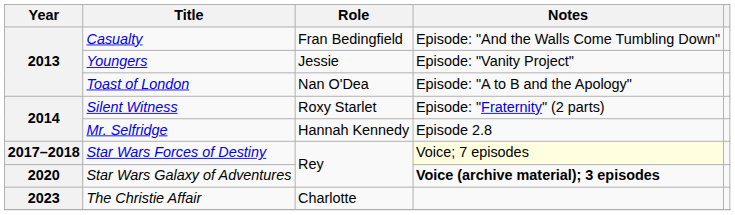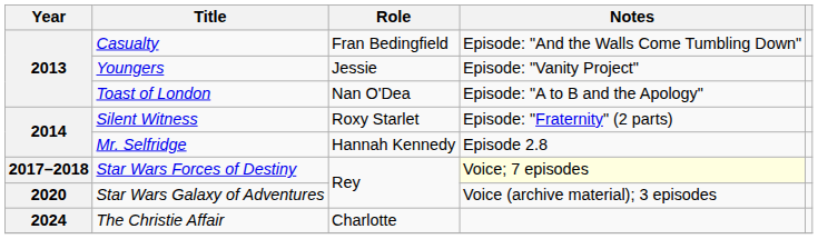 <table class="wikitable plainrowheaders sortable">
 <tr>
 <th scope="col">Year</th>
 <th scope="col">Title</th>
 <th scope="col">Role</th>
 <th scope="col" class="unsortable">Notes</th>
 <th scope="col" class="unsortable"></th>
 </tr>
 <tr>
 <th scope="row" rowspan=3>2013</th>
 <td><em><a href='#'>Casualty</a></em></td>
 <td>Fran Bedingfield</td>
 <td>Episode: "And the Walls Come Tumbling Down"</td>
 <td></td>
 </tr>
 <tr>
 <td><em><a href='#'>Youngers</a></em></td>
 <td>Jessie</td>
 <td>Episode: "Vanity Project"</td>
 <td></td>
 </tr>
 <tr>
 <td><em><a href='#'>Toast of London</a></em></td>
 <td>Nan O'Dea</td>
 <td>Episode: "A to B and the Apology"</td>
 <td></td>
 </tr>
 <tr>
 <th scope="row" rowspan="2">2014</th>
 <td><em><a href='#'>Silent Witness</a></em></td>
 <td>Roxy Starlet</td>
 <td>Episode: "<a href='#'>Fraternity</a>" (2 parts)</td>
 <td></td>
 </tr>
 <tr>
 <td><em><a href='#'>Mr. Selfridge</a></em></td>
 <td>Hannah Kennedy</td>
 <td>Episode 2.8</td>
 <td></td>
 </tr>
 <tr>
 <th scope="row">2017–2018</th>
 <td><em><a href='#'>Star Wars Forces of Destiny</a></em></td>
 <td rowspan="2">Rey</td>
 <td style="background: lightyellow;">Voice; 7 episodes</td>
 <td></td>
 </tr>
 <tr>
 <th scope="row">2020</th>
 <td><em>Star Wars Galaxy of Adventures</em></td>
-<td><strong>Voice (archive material); 3 episodes</strong></td>
+<td>Voice (archive material); 3 episodes</td>
 <td></td>
 </tr>
 <tr>
-<th scope="row">2023</th>
+<th scope="row">2024</th>
 <td><em>The Christie Affair</em></td>
 <td>Charlotte</td>
 <td></td>
 <td></td>
 </tr>
 <tr>
 </tr>
 </table>
